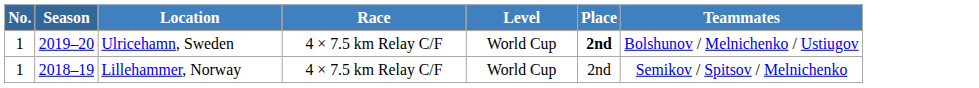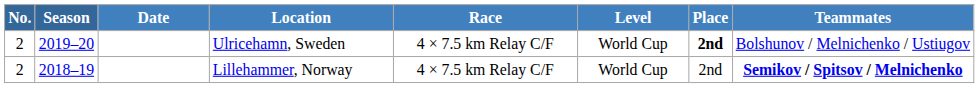 <table class="wikitable sortable" style="font-size:95%; text-align:center; border:grey solid 1px; border-collapse:collapse; background:#ffffff;">
 <tr style="background:#efefef;">
 <th style="background-color:#369; color:white;">No.</th>
 <th style="background-color:#369; color:white;">Season</th>
+<th style="background-color:#4180be; color:white; width:100px;">Date</th>
 <th style="background-color:#4180be; color:white; width:170px;">Location</th>
 <th style="background-color:#4180be; color:white; width:170px;">Race</th>
 <th style="background-color:#4180be; color:white; width:100px;">Level</th>
 <th style="background-color:#4180be; color:white;">Place</th>
 <th style="background-color:#4180be; color:white;">Teammates</th>
 </tr>
 <tr>
-<td>1</td>
+<td>2</td>
 <td><a href='#'>2019–20</a></td>
+<td style="text-align: right;"></td>
 <td style="text-align: left;"> <a href='#'>Ulricehamn</a>, Sweden</td>
 <td>4 × 7.5 km Relay C/F</td>
 <td>World Cup</td>
 <td><strong>2nd</strong></td>
 <td><a href='#'>Bolshunov</a> / <a href='#'>Melnichenko</a> / <a href='#'>Ustiugov</a></td>
 </tr>
 <tr>
-<td>1</td>
+<td>2</td>
 <td><a href='#'>2018–19</a></td>
+<td style="text-align: right;"></td>
 <td style="text-align: left;"> <a href='#'>Lillehammer</a>, Norway</td>
 <td>4 × 7.5 km Relay C/F</td>
 <td>World Cup</td>
 <td>2nd</td>
-<td><a href='#'>Semikov</a> / <a href='#'>Spitsov</a> / <a href='#'>Melnichenko</a></td>
+<td><strong><a href='#'>Semikov</a> / <a href='#'>Spitsov</a> / <a href='#'>Melnichenko</a></strong></td>
 </tr>
 </table>
